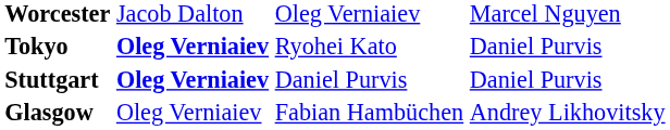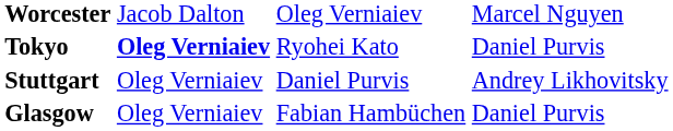 <table>
 <tr>
 <th scope=row style="text-align:left">Worcester</th>
 <td> <a href='#'>Jacob Dalton</a></td>
 <td> <a href='#'>Oleg Verniaiev</a></td>
 <td> <a href='#'>Marcel Nguyen</a></td>
 </tr>
 <tr>
 <th scope=row style="text-align:left">Tokyo</th>
 <td><strong> <a href='#'>Oleg Verniaiev</a></strong></td>
 <td> <a href='#'>Ryohei Kato</a></td>
 <td> <a href='#'>Daniel Purvis</a></td>
 </tr>
 <tr>
 <th scope=row style="text-align:left">Stuttgart</th>
-<td><strong> <a href='#'>Oleg Verniaiev</a></strong></td>
+<td> <a href='#'>Oleg Verniaiev</a></td>
 <td> <a href='#'>Daniel Purvis</a></td>
-<td> <a href='#'>Daniel Purvis</a></td>
+<td> <a href='#'>Andrey Likhovitsky</a></td>
 </tr>
 <tr>
 <th scope=row style="text-align:left">Glasgow</th>
 <td> <a href='#'>Oleg Verniaiev</a></td>
 <td> <a href='#'>Fabian Hambüchen</a></td>
-<td> <a href='#'>Andrey Likhovitsky</a></td>
+<td> <a href='#'>Daniel Purvis</a></td>
 </tr>
 </table>
